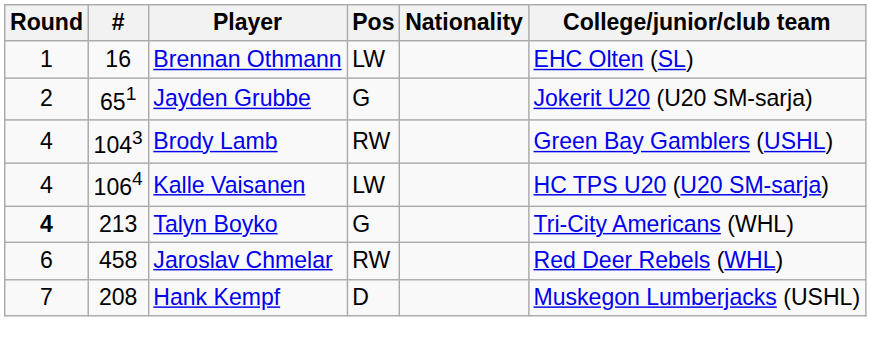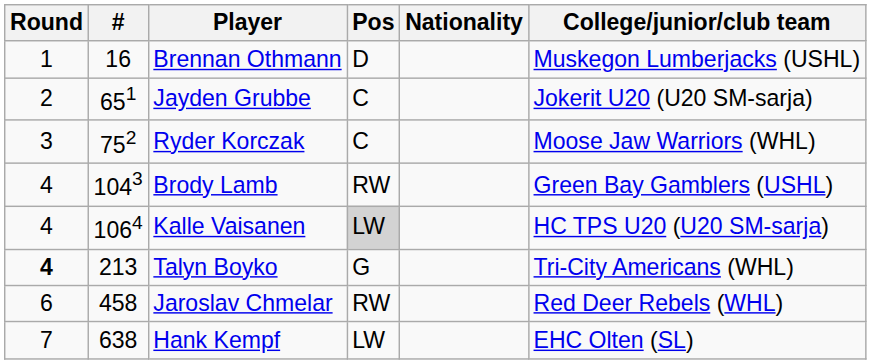 <table class="wikitable">
 <tr>
 <th>Round</th>
 <th>#</th>
 <th>Player</th>
 <th>Pos</th>
 <th>Nationality</th>
 <th>College/junior/club team</th>
 </tr>
 <tr>
 <td style="text-align:center;">1</td>
 <td style="text-align:center;">16</td>
 <td><a href='#'>Brennan Othmann</a></td>
-<td>LW</td>
+<td>D</td>
 <td></td>
-<td><a href='#'>EHC Olten</a> (<a href='#'>SL</a>)</td>
+<td><a href='#'>Muskegon Lumberjacks</a> (USHL)</td>
 </tr>
 <tr>
 <td style="text-align:center;">2</td>
 <td style="text-align:center;">65<sup>1</sup></td>
 <td><a href='#'>Jayden Grubbe</a></td>
-<td>G</td>
+<td>C</td>
 <td></td>
 <td><a href='#'>Jokerit U20</a> (U20 SM-sarja)</td>
+</tr>
+<tr>
+<td style="text-align:center;">3</td>
+<td style="text-align:center;">75<sup>2</sup></td>
+<td><a href='#'>Ryder Korczak</a></td>
+<td>C</td>
+<td></td>
+<td><a href='#'>Moose Jaw Warriors</a> (WHL)</td>
 </tr>
 <tr>
 <td style="text-align:center;">4</td>
 <td style="text-align:center;">104<sup>3</sup></td>
 <td><a href='#'>Brody Lamb</a></td>
 <td>RW</td>
 <td></td>
 <td><a href='#'>Green Bay Gamblers</a> (<a href='#'>USHL</a>)</td>
 </tr>
 <tr>
 <td style="text-align:center;">4</td>
 <td style="text-align:center;">106<sup>4</sup></td>
 <td><a href='#'>Kalle Vaisanen</a></td>
-<td>LW</td>
+<td style="background: lightgrey;">LW</td>
 <td></td>
 <td><a href='#'>HC TPS U20</a> (<a href='#'>U20 SM-sarja</a>)</td>
 </tr>
 <tr>
 <td style="text-align:center;"><strong>4</strong></td>
 <td style="text-align:center;">213</td>
 <td><a href='#'>Talyn Boyko</a></td>
 <td>G</td>
 <td></td>
 <td><a href='#'>Tri-City Americans</a> (WHL)</td>
 </tr>
 <tr>
 <td style="text-align:center;">6</td>
 <td style="text-align:center;">458</td>
 <td><a href='#'>Jaroslav Chmelar</a></td>
 <td>RW</td>
 <td></td>
 <td><a href='#'>Red Deer Rebels</a> (<a href='#'>WHL</a>)</td>
 </tr>
 <tr>
 <td style="text-align:center;">7</td>
-<td style="text-align:center;">208</td>
+<td style="text-align:center;">638</td>
 <td><a href='#'>Hank Kempf</a></td>
-<td>D</td>
+<td>LW</td>
 <td></td>
-<td><a href='#'>Muskegon Lumberjacks</a> (USHL)</td>
+<td><a href='#'>EHC Olten</a> (<a href='#'>SL</a>)</td>
 </tr>
 </table>
